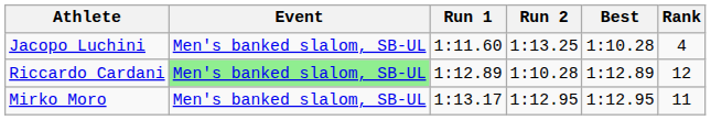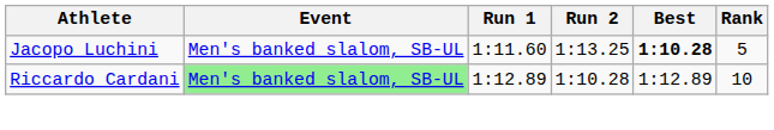 <table class="wikitable" style="font-size:90%">
 <tr>
 <th>Athlete</th>
 <th>Event</th>
 <th>Run 1</th>
 <th>Run 2</th>
 <th>Best</th>
 <th>Rank</th>
 </tr>
 <tr align=center>
 <td align=left><a href='#'>Jacopo Luchini</a></td>
 <td align=left><a href='#'>Men's banked slalom, SB-UL</a></td>
 <td>1:11.60</td>
 <td>1:13.25</td>
-<td>1:10.28</td>
-<td>4</td>
+<td><strong>1:10.28</strong></td>
+<td>5</td>
 </tr>
 <tr align=center>
 <td align=left><a href='#'>Riccardo Cardani</a></td>
 <td align=left style="background: lightgreen;"><a href='#'>Men's banked slalom, SB-UL</a></td>
 <td>1:12.89</td>
 <td>1:10.28</td>
 <td>1:12.89</td>
-<td>12</td>
-</tr>
-<tr align=center>
-<td align=left><a href='#'>Mirko Moro</a></td>
-<td align=left><a href='#'>Men's banked slalom, SB-UL</a></td>
-<td>1:13.17</td>
-<td>1:12.95</td>
-<td>1:12.95</td>
-<td>11</td>
+<td>10</td>
 </tr>
 </table>
